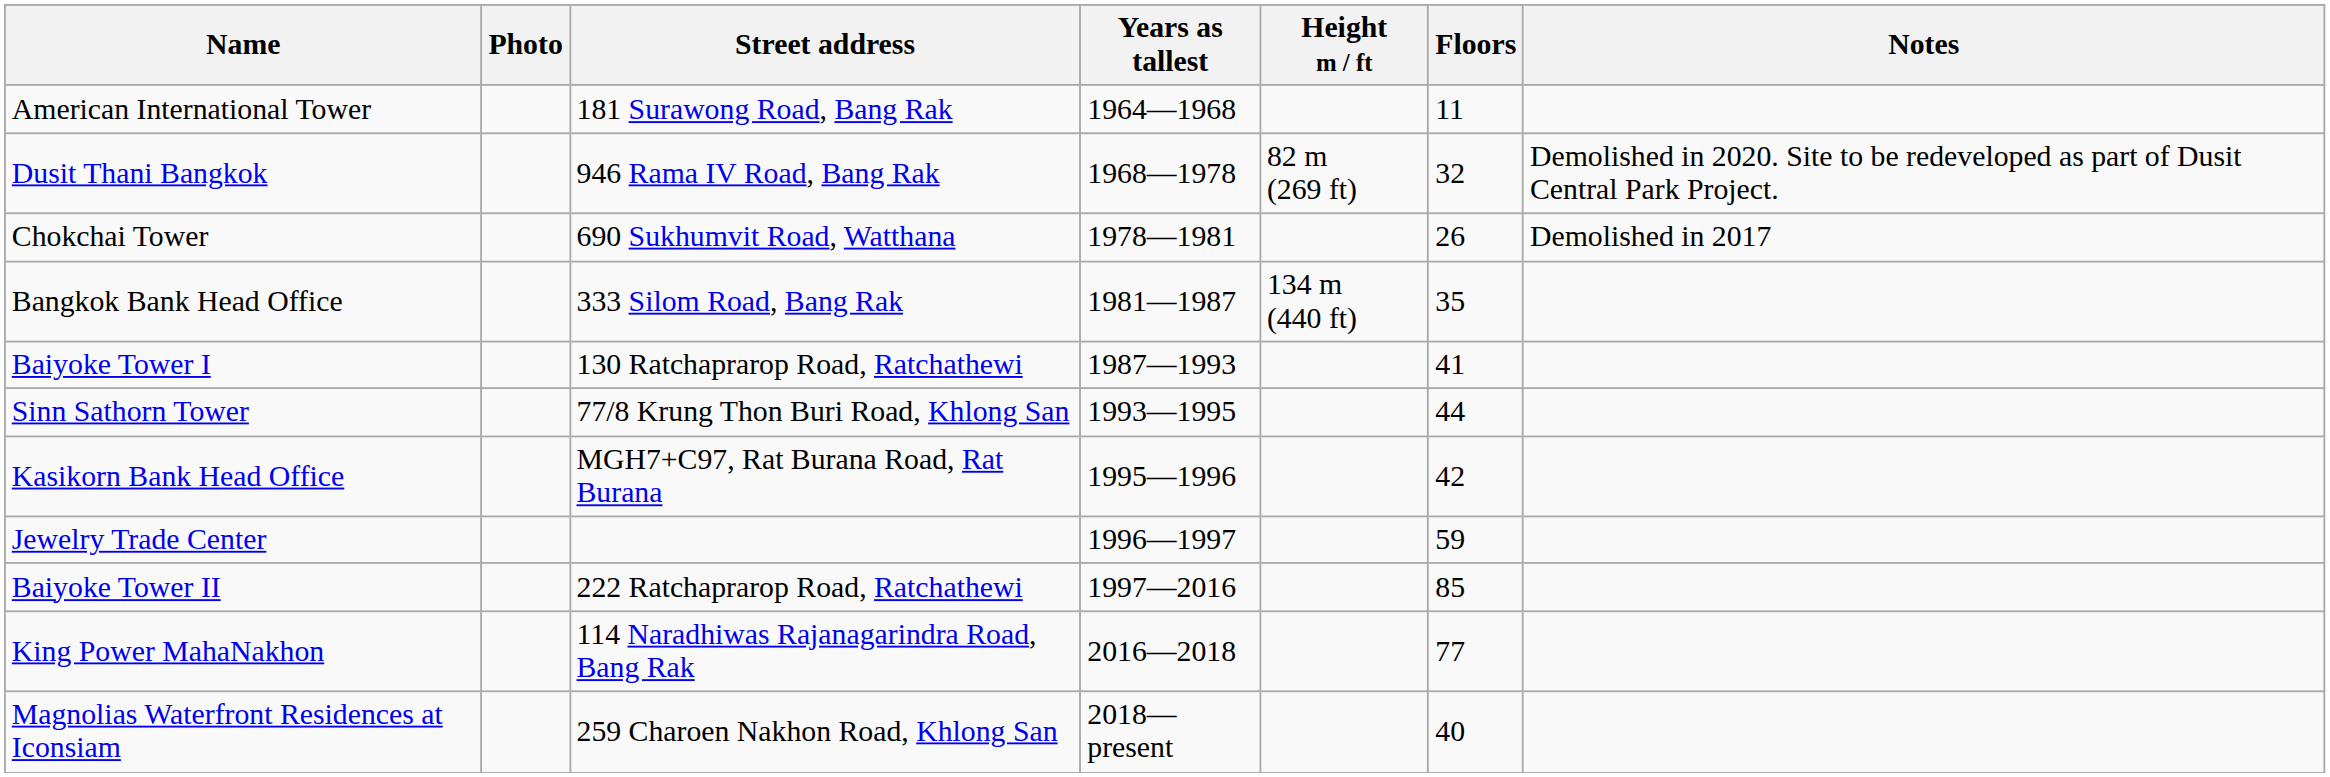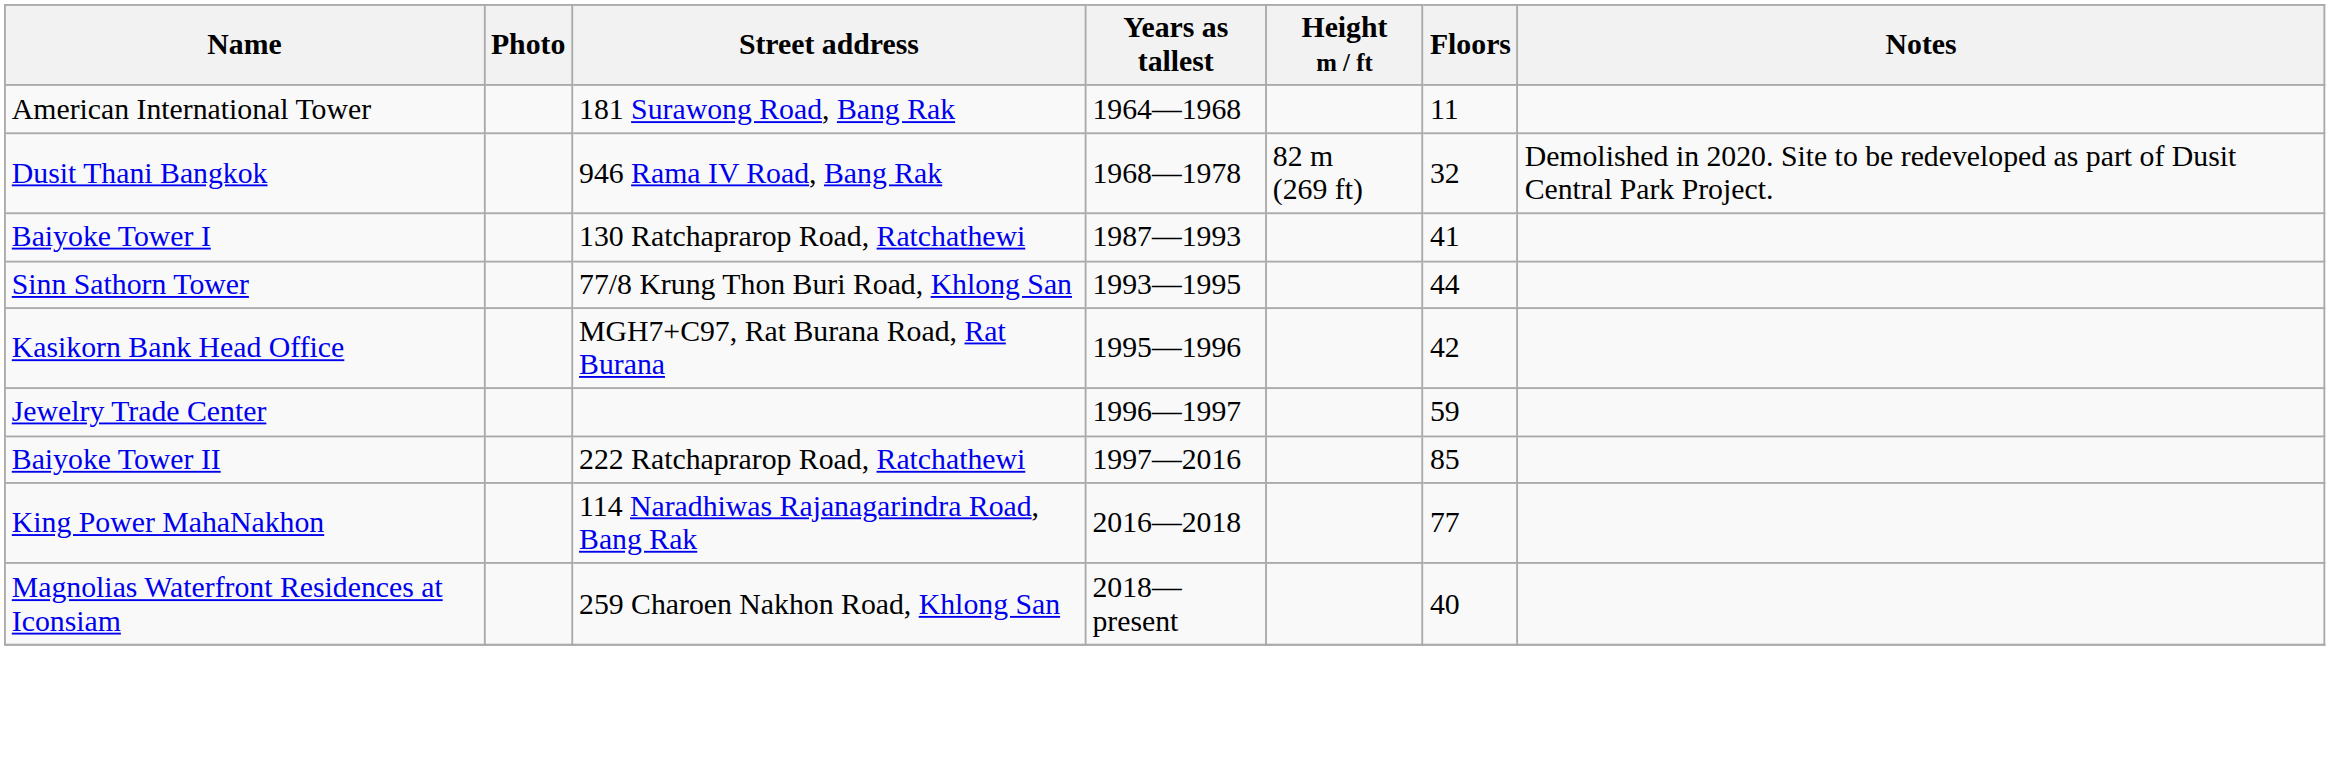 <table class="wikitable sortable">
 <tr>
 <th>Name</th>
 <th>Photo</th>
 <th>Street address</th>
 <th>Years as tallest</th>
 <th>Height<br><small>m / ft</small></th>
 <th>Floors</th>
 <th class="unsortable">Notes</th>
 </tr>
 <tr>
 <td>American International Tower</td>
 <td></td>
 <td>181 <a href='#'>Surawong Road</a>, <a href='#'>Bang Rak</a></td>
 <td>1964—1968</td>
 <td></td>
 <td>11</td>
 <td></td>
 </tr>
 <tr>
 <td><a href='#'>Dusit Thani Bangkok</a></td>
 <td></td>
 <td>946 <a href='#'>Rama IV Road</a>, <a href='#'>Bang Rak</a></td>
 <td>1968—1978</td>
 <td>82 m (269 ft)</td>
 <td>32</td>
 <td>Demolished in 2020. Site to be redeveloped as part of Dusit Central Park Project.</td>
-</tr>
-<tr>
-<td>Chokchai Tower</td>
-<td></td>
-<td>690 <a href='#'>Sukhumvit Road</a>, <a href='#'>Watthana</a></td>
-<td>1978—1981</td>
-<td></td>
-<td>26</td>
-<td>Demolished in 2017</td>
-</tr>
-<tr>
-<td>Bangkok Bank Head Office</td>
-<td></td>
-<td>333 <a href='#'>Silom Road</a>, <a href='#'>Bang Rak</a></td>
-<td>1981—1987</td>
-<td>134 m (440 ft)</td>
-<td>35</td>
-<td></td>
 </tr>
 <tr>
 <td><a href='#'>Baiyoke Tower I</a></td>
 <td></td>
 <td>130 Ratchaprarop Road, <a href='#'>Ratchathewi</a></td>
 <td>1987—1993</td>
 <td></td>
 <td>41</td>
 <td></td>
 </tr>
 <tr>
 <td><a href='#'>Sinn Sathorn Tower</a></td>
 <td></td>
 <td>77/8 Krung Thon Buri Road, <a href='#'>Khlong San</a></td>
 <td>1993—1995</td>
 <td></td>
 <td>44</td>
 <td></td>
 </tr>
 <tr>
 <td><a href='#'>Kasikorn Bank Head Office</a></td>
 <td></td>
 <td>MGH7+C97, Rat Burana Road, <a href='#'>Rat Burana</a></td>
 <td>1995—1996</td>
 <td></td>
 <td>42</td>
 <td></td>
 </tr>
 <tr>
 <td><a href='#'>Jewelry Trade Center</a></td>
 <td></td>
 <td></td>
 <td>1996—1997</td>
 <td></td>
 <td>59</td>
 <td></td>
 </tr>
 <tr>
 <td><a href='#'>Baiyoke Tower II</a></td>
 <td></td>
 <td>222 Ratchaprarop Road, <a href='#'>Ratchathewi</a></td>
 <td>1997—2016</td>
 <td></td>
 <td>85</td>
 <td></td>
 </tr>
 <tr>
 <td><a href='#'>King Power MahaNakhon</a></td>
 <td></td>
 <td>114 <a href='#'>Naradhiwas Rajanagarindra Road</a>, <a href='#'>Bang Rak</a></td>
 <td>2016—2018</td>
 <td></td>
 <td>77</td>
 <td></td>
 </tr>
 <tr>
 <td><a href='#'>Magnolias Waterfront Residences at Iconsiam</a></td>
 <td></td>
 <td>259 Charoen Nakhon Road, <a href='#'>Khlong San</a></td>
 <td>2018—present</td>
 <td></td>
 <td>40</td>
 <td></td>
 </tr>
 <tr>
 </tr>
 </table>
